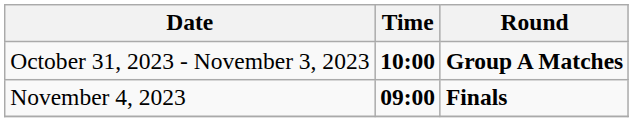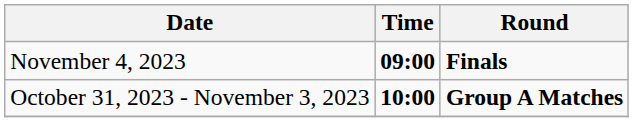 <table class="wikitable">
 <tr>
 <th>Date</th>
 <th>Time</th>
 <th>Round</th>
 </tr>
 <tr>
+<td>November 4, 2023</td>
+<td><strong>09:00</strong></td>
+<td><strong>Finals</strong></td>
+</tr>
+<tr>
 <td>October 31, 2023 - November 3, 2023</td>
 <td><strong>10:00</strong></td>
 <td><strong>Group A Matches</strong></td>
 </tr>
 <tr>
-<td>November 4, 2023</td>
-<td><strong>09:00</strong></td>
-<td><strong>Finals</strong></td>
-</tr>
-<tr>
 </tr>
 </table>
